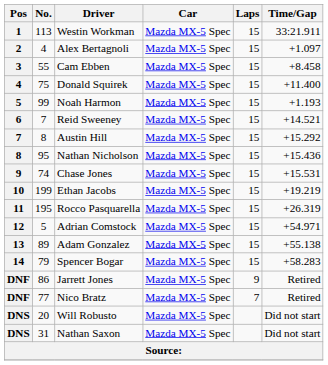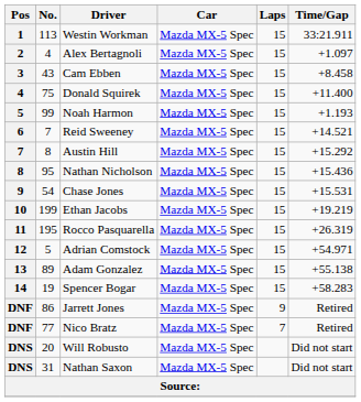 <table class="wikitable">
 <tr>
 <th>Pos</th>
 <th>No.</th>
 <th>Driver</th>
 <th>Car</th>
 <th>Laps</th>
 <th>Time/Gap</th>
 </tr>
 <tr>
 <th>1</th>
 <td align=center>113</td>
 <td> Westin Workman</td>
 <td><a href='#'>Mazda MX-5</a> Spec</td>
 <td align=right>15</td>
 <td align=right>33:21.911</td>
 </tr>
 <tr>
 <th>2</th>
 <td align=center>4</td>
 <td> Alex Bertagnoli</td>
 <td><a href='#'>Mazda MX-5</a> Spec</td>
 <td align=right>15</td>
 <td align=right>+1.097</td>
 </tr>
 <tr>
 <th>3</th>
-<td align=center>55</td>
+<td align=center>43</td>
 <td> Cam Ebben</td>
 <td><a href='#'>Mazda MX-5</a> Spec</td>
 <td align=right>15</td>
 <td align=right>+8.458</td>
 </tr>
 <tr>
 <th>4</th>
 <td align=center>75</td>
 <td> Donald Squirek</td>
 <td><a href='#'>Mazda MX-5</a> Spec</td>
 <td align=right>15</td>
 <td align=right>+11.400</td>
 </tr>
 <tr>
 <th>5</th>
 <td align=center>99</td>
 <td> Noah Harmon</td>
 <td><a href='#'>Mazda MX-5</a> Spec</td>
 <td align=right>15</td>
 <td align=right>+1.193</td>
 </tr>
 <tr>
 <th>6</th>
 <td align=center>7</td>
 <td> Reid Sweeney</td>
 <td><a href='#'>Mazda MX-5</a> Spec</td>
 <td align=right>15</td>
 <td align=right>+14.521</td>
 </tr>
 <tr>
 <th>7</th>
 <td align=center>8</td>
 <td> Austin Hill</td>
 <td><a href='#'>Mazda MX-5</a> Spec</td>
 <td align=right>15</td>
 <td align=right>+15.292</td>
 </tr>
 <tr>
 <th>8</th>
 <td align=center>95</td>
 <td> Nathan Nicholson</td>
 <td><a href='#'>Mazda MX-5</a> Spec</td>
 <td align=right>15</td>
 <td align=right>+15.436</td>
 </tr>
 <tr>
 <th>9</th>
-<td align=center>74</td>
+<td align=center>54</td>
 <td> Chase Jones</td>
 <td><a href='#'>Mazda MX-5</a> Spec</td>
 <td align=right>15</td>
 <td align=right>+15.531</td>
 </tr>
 <tr>
 <th>10</th>
 <td align=center>199</td>
 <td> Ethan Jacobs</td>
 <td><a href='#'>Mazda MX-5</a> Spec</td>
 <td align=right>15</td>
 <td align=right>+19.219</td>
 </tr>
 <tr>
 <th>11</th>
 <td align=center>195</td>
 <td> Rocco Pasquarella</td>
 <td><a href='#'>Mazda MX-5</a> Spec</td>
 <td align=right>15</td>
 <td align=right>+26.319</td>
 </tr>
 <tr>
 <th>12</th>
 <td align=center>5</td>
 <td> Adrian Comstock</td>
 <td><a href='#'>Mazda MX-5</a> Spec</td>
 <td align=right>15</td>
 <td align=right>+54.971</td>
 </tr>
 <tr>
 <th>13</th>
 <td align=center>89</td>
 <td> Adam Gonzalez</td>
 <td><a href='#'>Mazda MX-5</a> Spec</td>
 <td align=right>15</td>
 <td align=right>+55.138</td>
 </tr>
 <tr>
 <th>14</th>
-<td align=center>79</td>
+<td align=center>19</td>
 <td> Spencer Bogar</td>
 <td><a href='#'>Mazda MX-5</a> Spec</td>
 <td align=right>15</td>
 <td align=right>+58.283</td>
 </tr>
 <tr>
 <th>DNF</th>
 <td align=center>86</td>
 <td> Jarrett Jones</td>
 <td><a href='#'>Mazda MX-5</a> Spec</td>
 <td align=right>9</td>
 <td align=right>Retired</td>
 </tr>
 <tr>
 <th>DNF</th>
 <td align=center>77</td>
 <td> Nico Bratz</td>
 <td><a href='#'>Mazda MX-5</a> Spec</td>
 <td align=right>7</td>
 <td align=right>Retired</td>
 </tr>
 <tr>
 <th>DNS</th>
 <td align=center>20</td>
 <td> Will Robusto</td>
 <td><a href='#'>Mazda MX-5</a> Spec</td>
 <td align=right></td>
 <td align=right>Did not start</td>
 </tr>
 <tr>
 <th>DNS</th>
 <td align=center>31</td>
 <td> Nathan Saxon</td>
 <td><a href='#'>Mazda MX-5</a> Spec</td>
 <td align=right></td>
 <td align=right>Did not start</td>
 </tr>
 <tr>
 <th colspan=6>Source:</th>
 </tr>
 <tr>
 </tr>
 </table>
